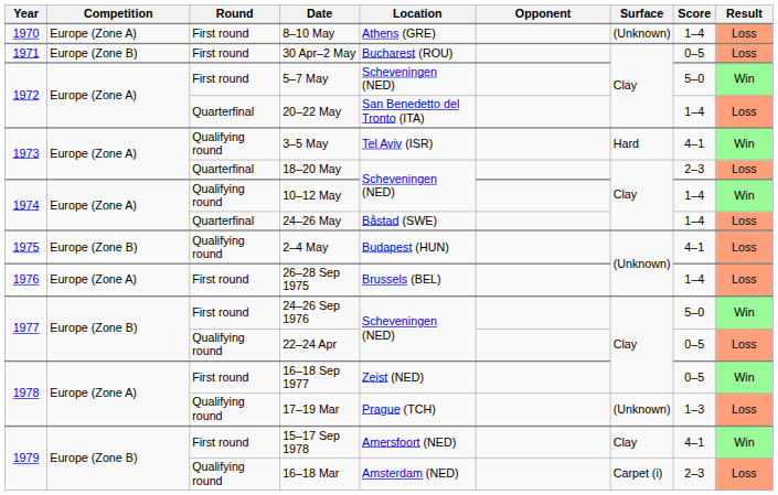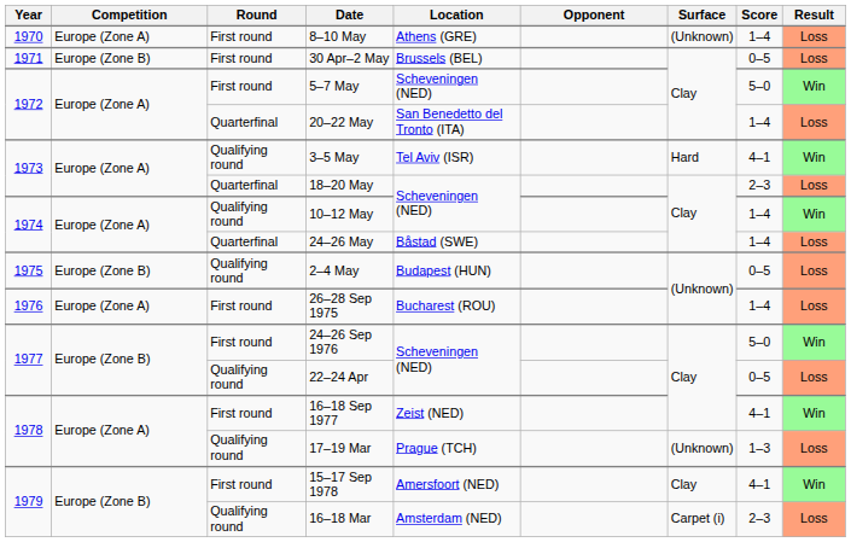 <table class="wikitable collapsible collapsed">
 <tr>
 <th width="50">Year</th>
 <th width="185">Competition</th>
 <th width="115">Round</th>
 <th width="100">Date</th>
 <th width="150">Location</th>
 <th width="175">Opponent</th>
 <th width="70">Surface</th>
 <th width="50">Score</th>
 <th width="70">Result</th>
 </tr>
 <tr style="border-top:2px solid gray;">
 <td align="center"><a href='#'>1970</a></td>
 <td>Europe (Zone A)</td>
 <td>First round</td>
 <td>8–10 May</td>
 <td><a href='#'>Athens</a> (GRE)</td>
 <td></td>
 <td>(Unknown)</td>
 <td align="center">1–4</td>
 <td align="center" bgcolor="FFA07A">Loss</td>
 </tr>
 <tr style="border-top:2px solid gray;">
 <td align="center"><a href='#'>1971</a></td>
 <td>Europe (Zone B)</td>
 <td>First round</td>
 <td>30 Apr–2 May</td>
-<td><a href='#'>Bucharest</a> (ROU)</td>
+<td><a href='#'>Brussels</a> (BEL)</td>
 <td></td>
 <td rowspan="3">Clay</td>
 <td align="center">0–5</td>
 <td align="center" bgcolor="FFA07A">Loss</td>
 </tr>
 <tr style="border-top:2px solid gray;">
 <td align="center" rowspan="2"><a href='#'>1972</a></td>
 <td rowspan="2">Europe (Zone A)</td>
 <td>First round</td>
 <td>5–7 May</td>
 <td><a href='#'>Scheveningen</a> (NED)</td>
 <td></td>
 <td align="center">5–0</td>
 <td align="center" bgcolor="#98FB98">Win</td>
 </tr>
 <tr>
 <td>Quarterfinal</td>
 <td>20–22 May</td>
 <td><a href='#'>San Benedetto del Tronto</a> (ITA)</td>
 <td></td>
 <td align="center">1–4</td>
 <td align="center" bgcolor="FFA07A">Loss</td>
 </tr>
 <tr style="border-top:2px solid gray;">
 <td align="center" rowspan="2"><a href='#'>1973</a></td>
 <td rowspan="2">Europe (Zone A)</td>
 <td>Qualifying round</td>
 <td>3–5 May</td>
 <td><a href='#'>Tel Aviv</a> (ISR)</td>
 <td></td>
 <td>Hard</td>
 <td align="center">4–1</td>
 <td align="center" bgcolor="#98FB98">Win</td>
 </tr>
 <tr>
 <td>Quarterfinal</td>
 <td>18–20 May</td>
 <td rowspan="2"><a href='#'>Scheveningen</a> (NED)</td>
 <td></td>
 <td rowspan="3">Clay</td>
 <td align="center">2–3</td>
 <td align="center" bgcolor="FFA07A">Loss</td>
 </tr>
 <tr style="border-top:2px solid gray;">
 <td align="center" rowspan="2"><a href='#'>1974</a></td>
 <td rowspan="2">Europe (Zone A)</td>
 <td>Qualifying round</td>
 <td>10–12 May</td>
 <td></td>
 <td align="center">1–4</td>
 <td align="center" bgcolor="#98FB98">Win</td>
 </tr>
 <tr>
 <td>Quarterfinal</td>
 <td>24–26 May</td>
 <td><a href='#'>Båstad</a> (SWE)</td>
 <td></td>
 <td align="center">1–4</td>
 <td align="center" bgcolor="FFA07A">Loss</td>
 </tr>
 <tr style="border-top:2px solid gray;">
 <td align="center"><a href='#'>1975</a></td>
 <td>Europe (Zone B)</td>
 <td>Qualifying round</td>
 <td>2–4 May</td>
 <td><a href='#'>Budapest</a> (HUN)</td>
 <td></td>
 <td rowspan="2">(Unknown)</td>
-<td align="center">4–1</td>
+<td align="center">0–5</td>
 <td align="center" bgcolor="FFA07A">Loss</td>
 </tr>
 <tr style="border-top:2px solid gray;">
 <td align="center"><a href='#'>1976</a></td>
 <td>Europe (Zone A)</td>
 <td>First round</td>
 <td>26–28 Sep 1975</td>
-<td><a href='#'>Brussels</a> (BEL)</td>
+<td><a href='#'>Bucharest</a> (ROU)</td>
 <td></td>
 <td align="center">1–4</td>
 <td align="center" bgcolor="FFA07A">Loss</td>
 </tr>
 <tr style="border-top:2px solid gray;">
 <td align="center" rowspan="2"><a href='#'>1977</a></td>
 <td rowspan="2">Europe (Zone B)</td>
 <td>First round</td>
 <td>24–26 Sep 1976</td>
 <td rowspan="2"><a href='#'>Scheveningen</a> (NED)</td>
 <td></td>
 <td rowspan="3">Clay</td>
 <td align="center">5–0</td>
 <td align="center" bgcolor="#98FB98">Win</td>
 </tr>
 <tr>
 <td>Qualifying round</td>
 <td>22–24 Apr</td>
 <td></td>
 <td align="center">0–5</td>
 <td align="center" bgcolor="FFA07A">Loss</td>
 </tr>
 <tr style="border-top:2px solid gray;">
 <td align="center" rowspan="2"><a href='#'>1978</a></td>
 <td rowspan="2">Europe (Zone A)</td>
 <td>First round</td>
 <td>16–18 Sep 1977</td>
 <td><a href='#'>Zeist</a> (NED)</td>
 <td></td>
-<td align="center">0–5</td>
+<td align="center">4–1</td>
 <td align="center" bgcolor="#98FB98">Win</td>
 </tr>
 <tr>
 <td>Qualifying round</td>
 <td>17–19 Mar</td>
 <td><a href='#'>Prague</a> (TCH)</td>
 <td></td>
 <td>(Unknown)</td>
 <td align="center">1–3</td>
 <td align="center" bgcolor="FFA07A">Loss</td>
 </tr>
 <tr style="border-top:2px solid gray;">
 <td align="center" rowspan="2"><a href='#'>1979</a></td>
 <td rowspan="2">Europe (Zone B)</td>
 <td>First round</td>
 <td>15–17 Sep 1978</td>
 <td><a href='#'>Amersfoort</a> (NED)</td>
 <td></td>
 <td>Clay</td>
 <td align="center">4–1</td>
 <td align="center" bgcolor="#98FB98">Win</td>
 </tr>
 <tr>
 <td>Qualifying round</td>
 <td>16–18 Mar</td>
 <td><a href='#'>Amsterdam</a> (NED)</td>
 <td></td>
 <td>Carpet (i)</td>
 <td align="center">2–3</td>
 <td align="center" bgcolor="FFA07A">Loss</td>
 </tr>
 </table>
